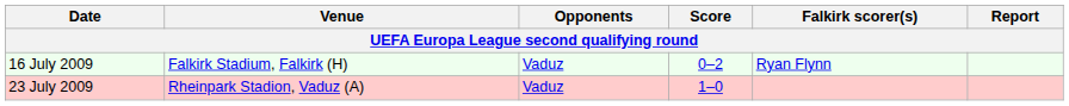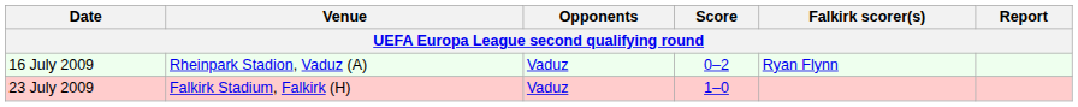 <table class="wikitable" width=90%>
 <tr>
 <th>Date</th>
 <th>Venue</th>
 <th>Opponents</th>
 <th>Score</th>
 <th>Falkirk scorer(s)</th>
 <th>Report</th>
 </tr>
 <tr>
 <th colspan=7><a href='#'>UEFA Europa League second qualifying round</a></th>
 </tr>
 <tr bgcolor=#EEFFEE>
 <td>16 July 2009</td>
-<td><a href='#'>Falkirk Stadium</a>, <a href='#'>Falkirk</a> (H)</td>
+<td><a href='#'>Rheinpark Stadion</a>, <a href='#'>Vaduz</a> (A)</td>
 <td> <a href='#'>Vaduz</a></td>
 <td align=center><a href='#'>0–2</a></td>
 <td><a href='#'>Ryan Flynn</a></td>
 <td></td>
 </tr>
 <tr bgcolor=#FFCCCC>
 <td>23 July 2009</td>
-<td><a href='#'>Rheinpark Stadion</a>, <a href='#'>Vaduz</a> (A)</td>
+<td><a href='#'>Falkirk Stadium</a>, <a href='#'>Falkirk</a> (H)</td>
 <td> <a href='#'>Vaduz</a></td>
 <td align=center><a href='#'>1–0</a></td>
 <td></td>
 <td></td>
 </tr>
 </table>
